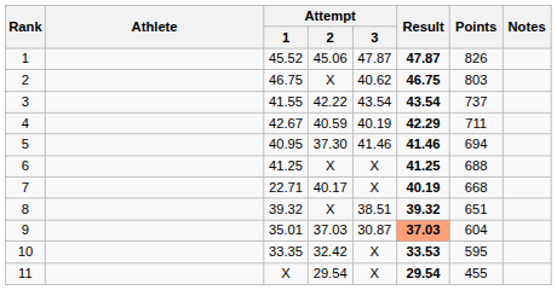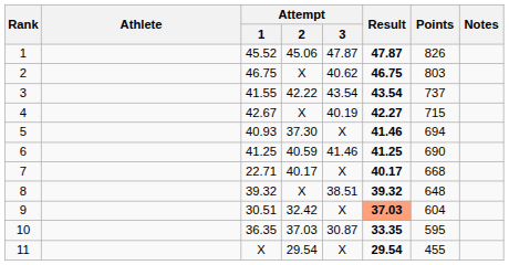 <table class="wikitable" style="text-align:center">
 <tr>
 <th rowspan=2 width=40>Rank</th>
 <th rowspan=2 width=250>Athlete</th>
 <th colspan=3>Attempt</th>
 <th rowspan=2 width=55>Result</th>
 <th rowspan=2 width=55>Points</th>
 <th rowspan=2 width=50>Notes</th>
 </tr>
 <tr>
 <th width=45>1</th>
 <th width=45>2</th>
 <th width=45>3</th>
 </tr>
 <tr>
 <td>1</td>
 <td align=left></td>
 <td>45.52</td>
 <td>45.06</td>
 <td>47.87</td>
 <td><strong>47.87</strong></td>
 <td>826</td>
 <td></td>
 </tr>
 <tr>
 <td>2</td>
 <td align=left></td>
 <td>46.75</td>
 <td>X</td>
 <td>40.62</td>
 <td><strong>46.75</strong></td>
 <td>803</td>
 <td></td>
 </tr>
 <tr>
 <td>3</td>
 <td align=left></td>
 <td>41.55</td>
 <td>42.22</td>
 <td>43.54</td>
 <td><strong>43.54</strong></td>
 <td>737</td>
 <td></td>
 </tr>
 <tr>
 <td>4</td>
 <td align=left></td>
 <td>42.67</td>
-<td>40.59</td>
+<td>X</td>
 <td>40.19</td>
-<td><strong>42.29</strong></td>
-<td>711</td>
+<td><strong>42.27</strong></td>
+<td>715</td>
 <td></td>
 </tr>
 <tr>
 <td>5</td>
 <td align=left></td>
-<td>40.95</td>
+<td>40.93</td>
 <td>37.30</td>
-<td>41.46</td>
+<td>X</td>
 <td><strong>41.46</strong></td>
 <td>694</td>
 <td></td>
 </tr>
 <tr>
 <td>6</td>
 <td align=left></td>
 <td>41.25</td>
-<td>X</td>
-<td>X</td>
+<td>40.59</td>
+<td>41.46</td>
 <td><strong>41.25</strong></td>
-<td>688</td>
+<td>690</td>
 <td></td>
 </tr>
 <tr>
 <td>7</td>
 <td align=left></td>
 <td>22.71</td>
 <td>40.17</td>
 <td>X</td>
-<td><strong>40.19</strong></td>
+<td><strong>40.17</strong></td>
 <td>668</td>
 <td></td>
 </tr>
 <tr>
 <td>8</td>
 <td align=left></td>
 <td>39.32</td>
 <td>X</td>
 <td>38.51</td>
 <td><strong>39.32</strong></td>
-<td>651</td>
+<td>648</td>
 <td></td>
 </tr>
 <tr>
 <td>9</td>
 <td align=left></td>
-<td>35.01</td>
-<td>37.03</td>
-<td>30.87</td>
+<td>30.51</td>
+<td>32.42</td>
+<td>X</td>
 <td style="background: lightsalmon;"><strong>37.03</strong></td>
 <td>604</td>
 <td></td>
 </tr>
 <tr>
 <td>10</td>
 <td align=left></td>
-<td>33.35</td>
-<td>32.42</td>
-<td>X</td>
-<td><strong>33.53</strong></td>
+<td>36.35</td>
+<td>37.03</td>
+<td>30.87</td>
+<td><strong>33.35</strong></td>
 <td>595</td>
 <td></td>
 </tr>
 <tr>
 <td>11</td>
 <td align=left></td>
 <td>X</td>
 <td>29.54</td>
 <td>X</td>
 <td><strong>29.54</strong></td>
 <td>455</td>
 <td></td>
 </tr>
 </table>
